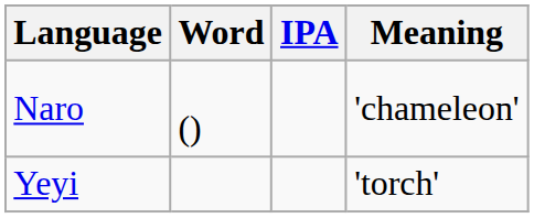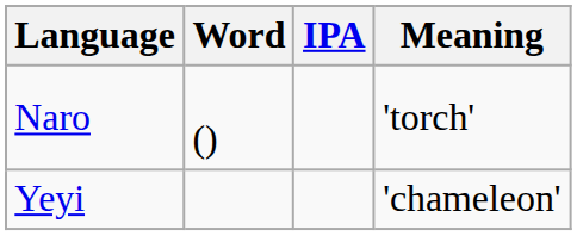 <table class="wikitable">
 <tr>
 <th>Language</th>
 <th>Word</th>
 <th><a href='#'>IPA</a></th>
 <th>Meaning</th>
 </tr>
 <tr>
 <td><a href='#'>Naro</a></td>
 <td><br>()</td>
 <td align="center"></td>
-<td>'chameleon'</td>
+<td>'torch'</td>
 </tr>
 <tr>
 <td><a href='#'>Yeyi</a></td>
 <td></td>
 <td align="center"></td>
-<td>'torch'</td>
+<td>'chameleon'</td>
 </tr>
 </table>
